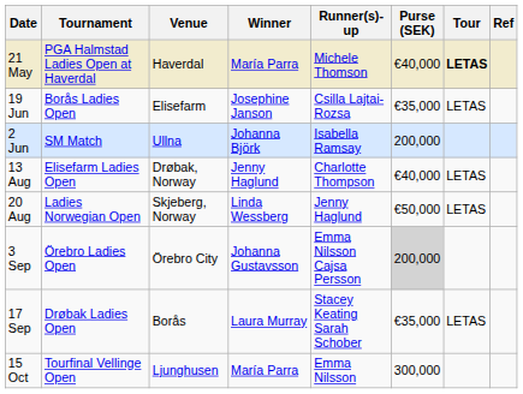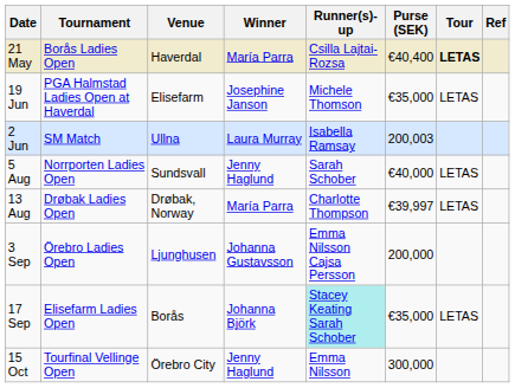 <table class="wikitable sortable" style="font-size:95%;">
 <tr>
 <th>Date</th>
 <th>Tournament</th>
 <th>Venue</th>
 <th>Winner</th>
 <th>Runner(s)-up</th>
 <th>Purse<br>(SEK)</th>
 <th>Tour</th>
 <th>Ref</th>
 </tr>
 <tr style="background:#f2ecce;">
 <td>21 May</td>
-<td><a href='#'>PGA Halmstad Ladies Open at Haverdal</a></td>
+<td><a href='#'>Borås Ladies Open</a></td>
 <td>Haverdal</td>
 <td> <a href='#'>María Parra</a></td>
-<td> <a href='#'>Michele Thomson</a></td>
-<td>€40,000</td>
+<td> <a href='#'>Csilla Lajtai-Rozsa</a></td>
+<td>€40,400</td>
 <td><strong>LETAS</strong></td>
 <td></td>
 </tr>
 <tr>
 <td>19 Jun</td>
-<td><a href='#'>Borås Ladies Open</a></td>
+<td><a href='#'>PGA Halmstad Ladies Open at Haverdal</a></td>
 <td>Elisefarm</td>
 <td> <a href='#'>Josephine Janson</a></td>
-<td> <a href='#'>Csilla Lajtai-Rozsa</a></td>
+<td> <a href='#'>Michele Thomson</a></td>
 <td>€35,000</td>
 <td>LETAS</td>
 <td></td>
 </tr>
 <tr style="background:#D6E8FF;">
 <td>2 Jun</td>
 <td><a href='#'>SM Match</a></td>
 <td><a href='#'>Ullna</a></td>
-<td> <a href='#'>Johanna Björk</a></td>
+<td> <a href='#'>Laura Murray</a></td>
 <td> <a href='#'>Isabella Ramsay</a></td>
-<td>200,000</td>
+<td>200,003</td>
 <td></td>
 <td></td>
 </tr>
 <tr>
-<td>13 Aug</td>
-<td><a href='#'>Elisefarm Ladies Open</a></td>
-<td>Drøbak, Norway</td>
+<td>5 Aug</td>
+<td><a href='#'>Norrporten Ladies Open</a></td>
+<td>Sundsvall</td>
 <td> <a href='#'>Jenny Haglund</a></td>
-<td> <a href='#'>Charlotte Thompson</a></td>
+<td> <a href='#'>Sarah Schober</a></td>
 <td>€40,000</td>
 <td>LETAS</td>
 <td></td>
 </tr>
 <tr>
-<td>20 Aug</td>
-<td><a href='#'>Ladies Norwegian Open</a></td>
-<td>Skjeberg, Norway</td>
-<td> <a href='#'>Linda Wessberg</a></td>
-<td> <a href='#'>Jenny Haglund</a></td>
-<td>€50,000</td>
+<td>13 Aug</td>
+<td><a href='#'>Drøbak Ladies Open</a></td>
+<td>Drøbak, Norway</td>
+<td> <a href='#'>María Parra</a></td>
+<td> <a href='#'>Charlotte Thompson</a></td>
+<td>€39,997</td>
 <td>LETAS</td>
 <td></td>
 </tr>
 <tr>
 <td>3 Sep</td>
 <td><a href='#'>Örebro Ladies Open</a></td>
-<td>Örebro City</td>
+<td><a href='#'>Ljunghusen</a></td>
 <td> <a href='#'>Johanna Gustavsson</a></td>
 <td> <a href='#'>Emma Nilsson</a><br> <a href='#'>Cajsa Persson</a></td>
-<td style="background: lightgrey;">200,000</td>
+<td>200,000</td>
 <td></td>
 <td></td>
 </tr>
 <tr>
 <td>17 Sep</td>
-<td><a href='#'>Drøbak Ladies Open</a></td>
+<td><a href='#'>Elisefarm Ladies Open</a></td>
 <td>Borås</td>
-<td> <a href='#'>Laura Murray</a></td>
-<td> <a href='#'>Stacey Keating</a><br> <a href='#'>Sarah Schober</a></td>
+<td> <a href='#'>Johanna Björk</a></td>
+<td style="background: paleturquoise;"> <a href='#'>Stacey Keating</a><br> <a href='#'>Sarah Schober</a></td>
 <td>€35,000</td>
 <td>LETAS</td>
 <td></td>
 </tr>
 <tr>
 <td>15 Oct</td>
 <td><a href='#'>Tourfinal Vellinge Open</a></td>
-<td><a href='#'>Ljunghusen</a></td>
-<td> <a href='#'>María Parra</a></td>
+<td>Örebro City</td>
+<td> <a href='#'>Jenny Haglund</a></td>
 <td> <a href='#'>Emma Nilsson</a></td>
 <td>300,000</td>
 <td></td>
 <td></td>
 </tr>
 </table>
